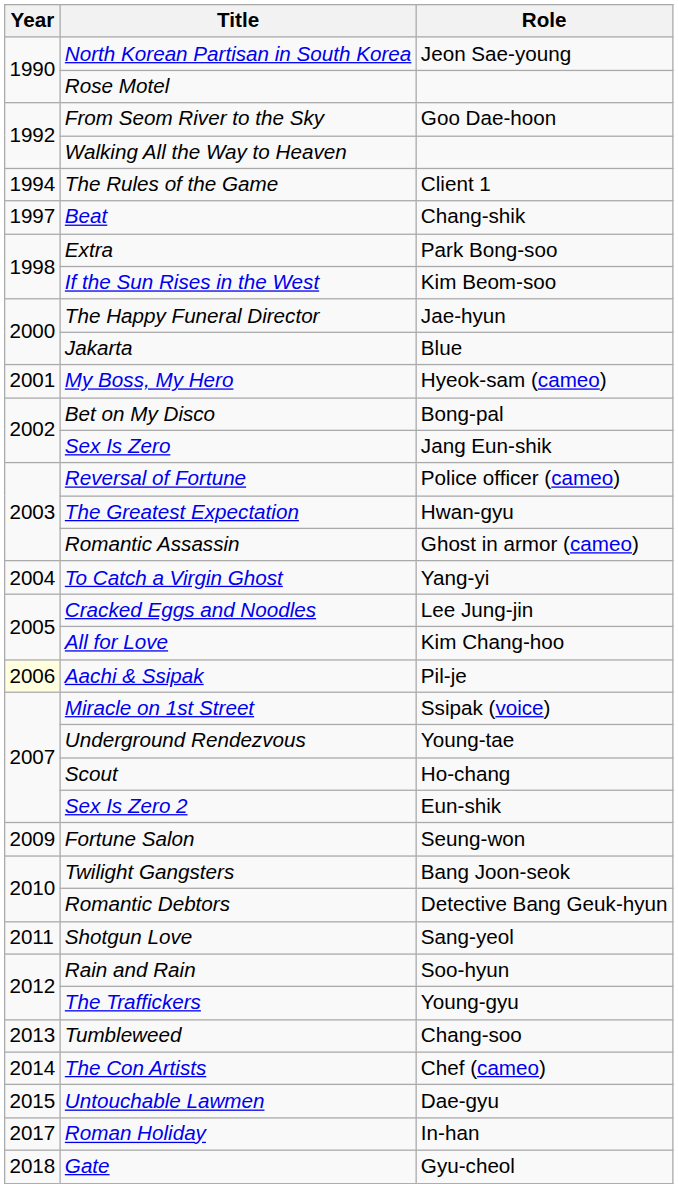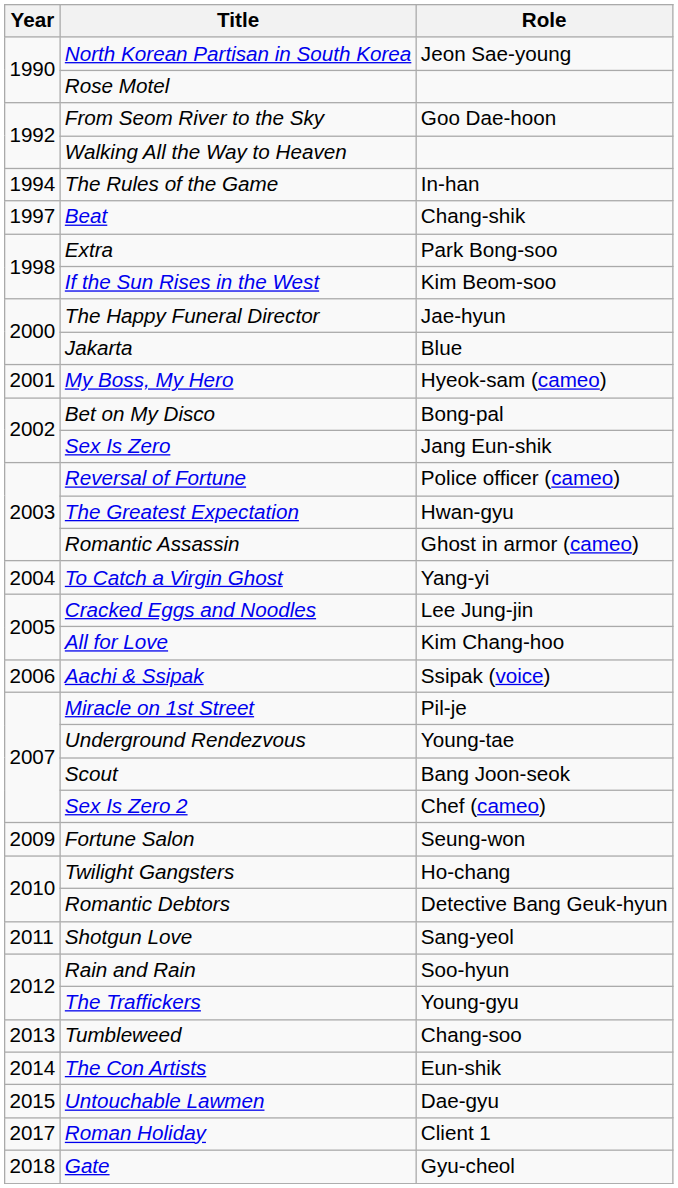 <table class="wikitable sortable">
 <tr>
 <th>Year</th>
 <th>Title</th>
 <th>Role</th>
 </tr>
 <tr>
 <td rowspan=2>1990</td>
 <td><em><a href='#'>North Korean Partisan in South Korea</a></em></td>
 <td>Jeon Sae-young</td>
 </tr>
 <tr>
 <td><em>Rose Motel</em></td>
 <td></td>
 </tr>
 <tr>
 <td rowspan=2>1992</td>
 <td><em>From Seom River to the Sky</em></td>
 <td>Goo Dae-hoon</td>
 </tr>
 <tr>
 <td><em>Walking All the Way to Heaven</em></td>
 <td></td>
 </tr>
 <tr>
 <td>1994</td>
 <td><em>The Rules of the Game</em></td>
-<td>Client 1</td>
+<td>In-han</td>
 </tr>
 <tr>
 <td>1997</td>
 <td><em><a href='#'>Beat</a></em></td>
 <td>Chang-shik</td>
 </tr>
 <tr>
 <td rowspan=2>1998</td>
 <td><em>Extra</em></td>
 <td>Park Bong-soo</td>
 </tr>
 <tr>
 <td><em><a href='#'>If the Sun Rises in the West</a></em></td>
 <td>Kim Beom-soo</td>
 </tr>
 <tr>
 <td rowspan=2>2000</td>
 <td><em>The Happy Funeral Director</em></td>
 <td>Jae-hyun</td>
 </tr>
 <tr>
 <td><em>Jakarta</em></td>
 <td>Blue</td>
 </tr>
 <tr>
 <td>2001</td>
 <td><em><a href='#'>My Boss, My Hero</a></em></td>
 <td>Hyeok-sam (<a href='#'>cameo</a>)</td>
 </tr>
 <tr>
 <td rowspan=2>2002</td>
 <td><em>Bet on My Disco</em></td>
 <td>Bong-pal</td>
 </tr>
 <tr>
 <td><em><a href='#'>Sex Is Zero</a></em></td>
 <td>Jang Eun-shik</td>
 </tr>
 <tr>
 <td rowspan=3>2003</td>
 <td><em><a href='#'>Reversal of Fortune</a></em></td>
 <td>Police officer (<a href='#'>cameo</a>)</td>
 </tr>
 <tr>
 <td><em><a href='#'>The Greatest Expectation</a></em></td>
 <td>Hwan-gyu</td>
 </tr>
 <tr>
 <td><em>Romantic Assassin</em></td>
 <td>Ghost in armor (<a href='#'>cameo</a>)</td>
 </tr>
 <tr>
 <td>2004</td>
 <td><em><a href='#'>To Catch a Virgin Ghost</a></em></td>
 <td>Yang-yi</td>
 </tr>
 <tr>
 <td rowspan=2>2005</td>
 <td><em><a href='#'>Cracked Eggs and Noodles</a></em></td>
 <td>Lee Jung-jin</td>
 </tr>
 <tr>
 <td><em><a href='#'>All for Love</a></em></td>
 <td>Kim Chang-hoo</td>
 </tr>
 <tr>
-<td style="background: lightyellow;">2006</td>
+<td>2006</td>
 <td><em><a href='#'>Aachi & Ssipak</a></em></td>
-<td>Pil-je</td>
+<td>Ssipak (<a href='#'>voice</a>)</td>
 </tr>
 <tr>
 <td rowspan=4>2007</td>
 <td><em><a href='#'>Miracle on 1st Street</a></em></td>
-<td>Ssipak (<a href='#'>voice</a>)</td>
+<td>Pil-je</td>
 </tr>
 <tr>
 <td><em>Underground Rendezvous</em></td>
 <td>Young-tae</td>
 </tr>
 <tr>
 <td><em>Scout</em></td>
-<td>Ho-chang</td>
+<td>Bang Joon-seok</td>
 </tr>
 <tr>
 <td><em><a href='#'>Sex Is Zero 2</a></em></td>
-<td>Eun-shik</td>
+<td>Chef (<a href='#'>cameo</a>)</td>
 </tr>
 <tr>
 <td>2009</td>
 <td><em>Fortune Salon</em></td>
 <td>Seung-won</td>
 </tr>
 <tr>
 <td rowspan=2>2010</td>
 <td><em>Twilight Gangsters</em></td>
-<td>Bang Joon-seok</td>
+<td>Ho-chang</td>
 </tr>
 <tr>
 <td><em>Romantic Debtors</em></td>
 <td>Detective Bang Geuk-hyun</td>
 </tr>
 <tr>
 <td>2011</td>
 <td><em>Shotgun Love</em></td>
 <td>Sang-yeol</td>
 </tr>
 <tr>
 <td rowspan=2>2012</td>
 <td><em>Rain and Rain</em></td>
 <td>Soo-hyun</td>
 </tr>
 <tr>
 <td><em><a href='#'>The Traffickers</a></em></td>
 <td>Young-gyu</td>
 </tr>
 <tr>
 <td>2013</td>
 <td><em>Tumbleweed</em></td>
 <td>Chang-soo</td>
 </tr>
 <tr>
 <td>2014</td>
 <td><em><a href='#'>The Con Artists</a></em></td>
-<td>Chef (<a href='#'>cameo</a>)</td>
+<td>Eun-shik</td>
 </tr>
 <tr>
 <td>2015</td>
 <td><em><a href='#'>Untouchable Lawmen</a></em></td>
 <td>Dae-gyu</td>
 </tr>
 <tr>
 <td>2017</td>
 <td><em><a href='#'>Roman Holiday</a></em></td>
-<td>In-han</td>
+<td>Client 1</td>
 </tr>
 <tr>
 <td>2018</td>
 <td><em><a href='#'>Gate</a></em></td>
 <td>Gyu-cheol</td>
 </tr>
 </table>
